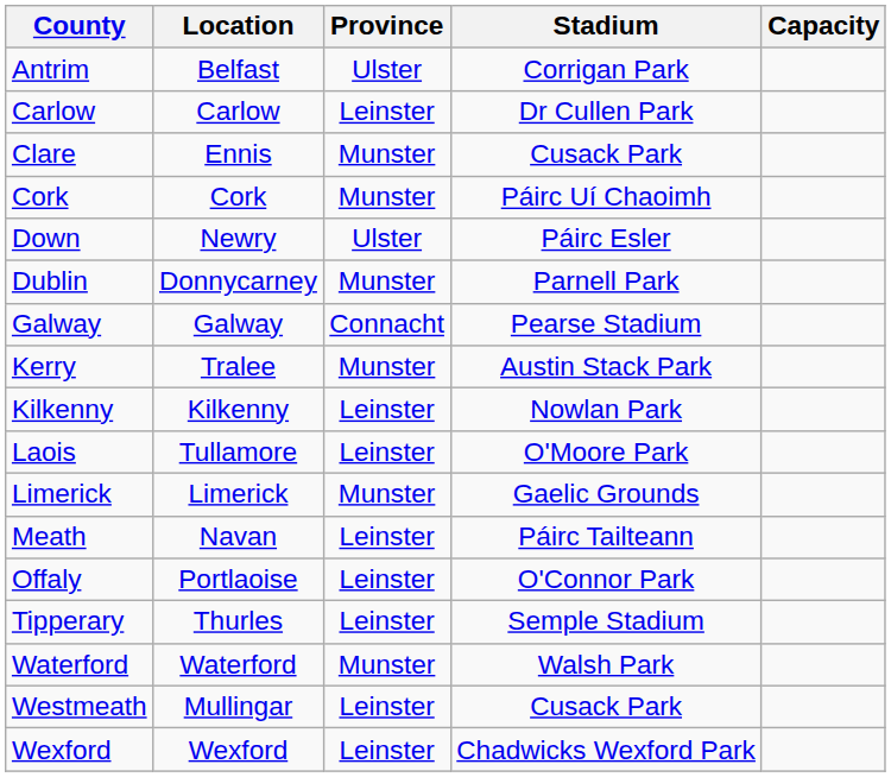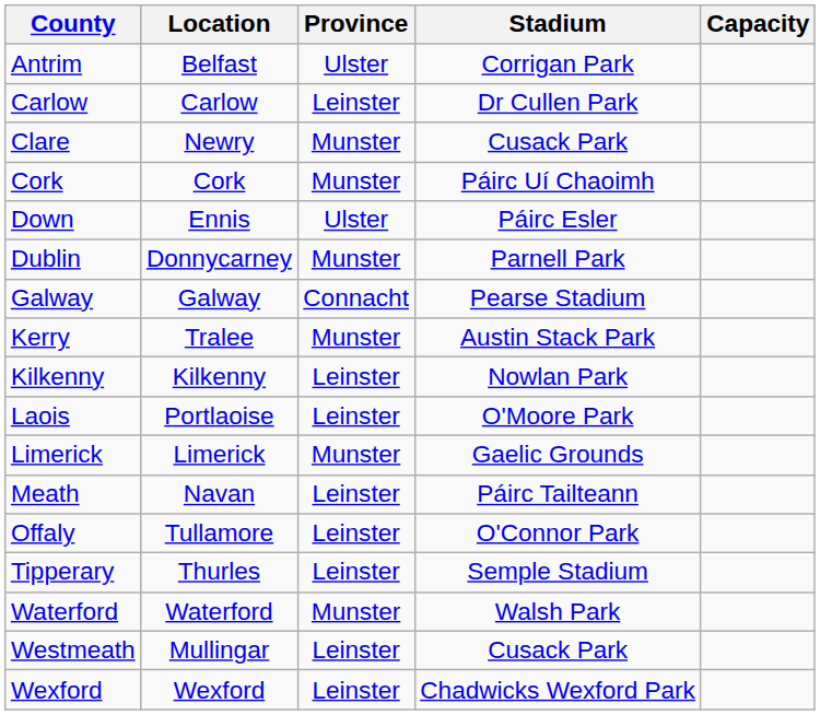 <table class="wikitable sortable" style="text-align:center">
 <tr>
 <th><a href='#'>County</a></th>
 <th>Location</th>
 <th>Province</th>
 <th>Stadium</th>
 <th>Capacity</th>
 </tr>
 <tr>
 <td style="text-align:left"> <a href='#'>Antrim</a></td>
 <td><a href='#'>Belfast</a></td>
 <td><a href='#'>Ulster</a></td>
 <td><a href='#'>Corrigan Park</a></td>
 <td></td>
 </tr>
 <tr>
 <td style="text-align:left"> <a href='#'>Carlow</a></td>
 <td><a href='#'>Carlow</a></td>
 <td><a href='#'>Leinster</a></td>
 <td><a href='#'>Dr Cullen Park</a></td>
 <td></td>
 </tr>
 <tr>
 <td style="text-align:left"> <a href='#'>Clare</a></td>
-<td><a href='#'>Ennis</a></td>
+<td><a href='#'>Newry</a></td>
 <td><a href='#'>Munster</a></td>
 <td><a href='#'>Cusack Park</a></td>
 <td></td>
 </tr>
 <tr>
 <td style="text-align:left"> <a href='#'>Cork</a></td>
 <td><a href='#'>Cork</a></td>
 <td><a href='#'>Munster</a></td>
 <td><a href='#'>Páirc Uí Chaoimh</a></td>
 <td></td>
 </tr>
 <tr>
 <td style="text-align:left"> <a href='#'>Down</a></td>
-<td><a href='#'>Newry</a></td>
+<td><a href='#'>Ennis</a></td>
 <td><a href='#'>Ulster</a></td>
 <td><a href='#'>Páirc Esler</a></td>
 <td></td>
 </tr>
 <tr>
 <td style="text-align:left"> <a href='#'>Dublin</a></td>
 <td><a href='#'>Donnycarney</a></td>
 <td><a href='#'>Munster</a></td>
 <td><a href='#'>Parnell Park</a></td>
 <td></td>
 </tr>
 <tr>
 <td style="text-align:left"> <a href='#'>Galway</a></td>
 <td><a href='#'>Galway</a></td>
 <td><a href='#'>Connacht</a></td>
 <td><a href='#'>Pearse Stadium</a></td>
 <td></td>
 </tr>
 <tr>
 <td style="text-align:left"> <a href='#'>Kerry</a></td>
 <td><a href='#'>Tralee</a></td>
 <td><a href='#'>Munster</a></td>
 <td><a href='#'>Austin Stack Park</a></td>
 <td></td>
 </tr>
 <tr>
 <td style="text-align:left"> <a href='#'>Kilkenny</a></td>
 <td><a href='#'>Kilkenny</a></td>
 <td><a href='#'>Leinster</a></td>
 <td><a href='#'>Nowlan Park</a></td>
 <td></td>
 </tr>
 <tr>
 <td style="text-align:left"> <a href='#'>Laois</a></td>
-<td><a href='#'>Tullamore</a></td>
+<td><a href='#'>Portlaoise</a></td>
 <td><a href='#'>Leinster</a></td>
 <td><a href='#'>O'Moore Park</a></td>
 <td></td>
 </tr>
 <tr>
 <td style="text-align:left"> <a href='#'>Limerick</a></td>
 <td><a href='#'>Limerick</a></td>
 <td><a href='#'>Munster</a></td>
 <td><a href='#'>Gaelic Grounds</a></td>
 <td></td>
 </tr>
 <tr>
 <td style="text-align:left"> <a href='#'>Meath</a></td>
 <td><a href='#'>Navan</a></td>
 <td><a href='#'>Leinster</a></td>
 <td><a href='#'>Páirc Tailteann</a></td>
 <td></td>
 </tr>
 <tr>
 <td style="text-align:left"> <a href='#'>Offaly</a></td>
-<td><a href='#'>Portlaoise</a></td>
+<td><a href='#'>Tullamore</a></td>
 <td><a href='#'>Leinster</a></td>
 <td><a href='#'>O'Connor Park</a></td>
 <td></td>
 </tr>
 <tr>
 <td style="text-align:left"> <a href='#'>Tipperary</a></td>
 <td><a href='#'>Thurles</a></td>
 <td><a href='#'>Leinster</a></td>
 <td><a href='#'>Semple Stadium</a></td>
 <td></td>
 </tr>
 <tr>
 <td style="text-align:left"> <a href='#'>Waterford</a></td>
 <td><a href='#'>Waterford</a></td>
 <td><a href='#'>Munster</a></td>
 <td><a href='#'>Walsh Park</a></td>
 <td></td>
 </tr>
 <tr>
 <td style="text-align:left"> <a href='#'>Westmeath</a></td>
 <td><a href='#'>Mullingar</a></td>
 <td><a href='#'>Leinster</a></td>
 <td><a href='#'>Cusack Park</a></td>
 <td></td>
 </tr>
 <tr>
 <td style="text-align:left"> <a href='#'>Wexford</a></td>
 <td><a href='#'>Wexford</a></td>
 <td><a href='#'>Leinster</a></td>
 <td><a href='#'>Chadwicks Wexford Park</a></td>
 <td></td>
 </tr>
 </table>
